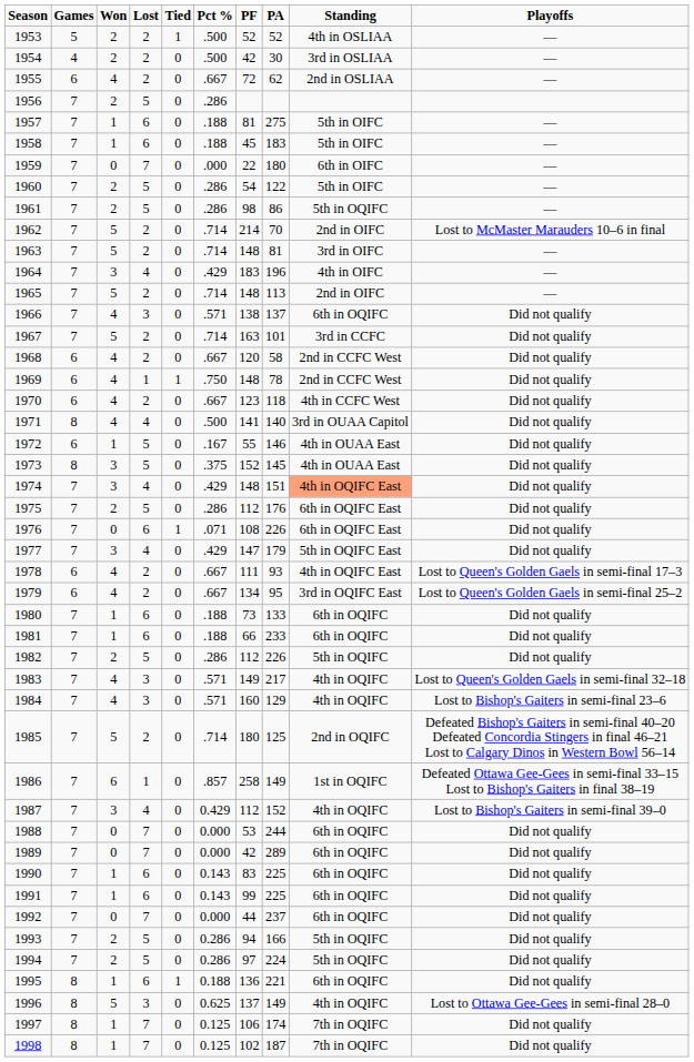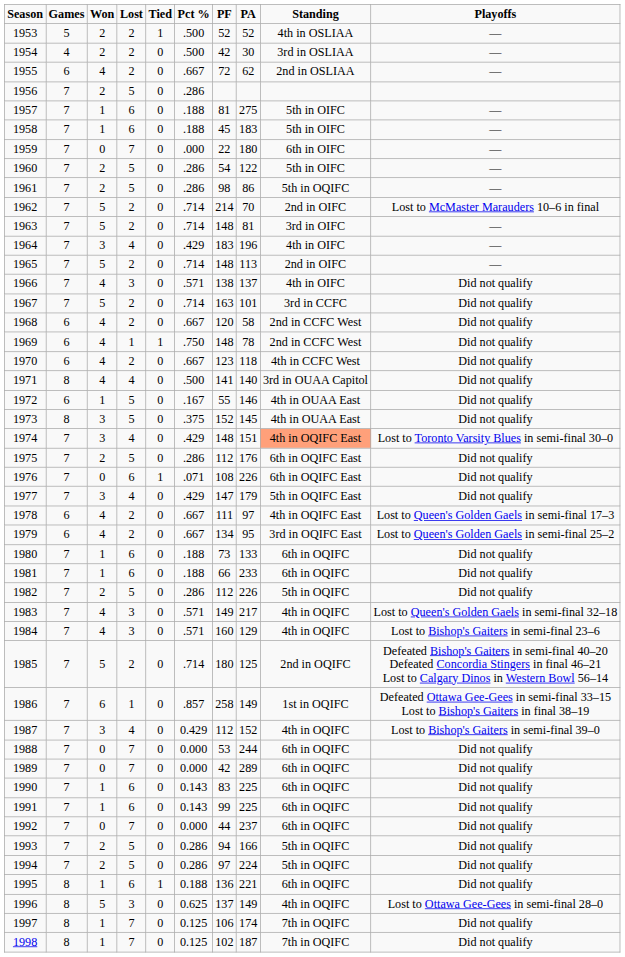 <table class="wikitable" style="text-align:center">
 <tr>
 <td><strong>Season</strong></td>
 <td><strong>Games</strong></td>
 <td><strong>Won</strong></td>
 <td><strong>Lost</strong></td>
 <td><strong>Tied</strong></td>
 <td><strong>Pct %</strong></td>
 <td><strong>PF</strong></td>
 <td><strong>PA</strong></td>
 <td><strong>Standing</strong></td>
 <td><strong>Playoffs</strong></td>
 </tr>
 <tr>
 <td>1953</td>
 <td>5</td>
 <td>2</td>
 <td>2</td>
 <td>1</td>
 <td>.500</td>
 <td>52</td>
 <td>52</td>
 <td>4th in OSLIAA</td>
 <td>—</td>
 </tr>
 <tr>
 <td>1954</td>
 <td>4</td>
 <td>2</td>
 <td>2</td>
 <td>0</td>
 <td>.500</td>
 <td>42</td>
 <td>30</td>
 <td>3rd in OSLIAA</td>
 <td>—</td>
 </tr>
 <tr>
 <td>1955</td>
 <td>6</td>
 <td>4</td>
 <td>2</td>
 <td>0</td>
 <td>.667</td>
 <td>72</td>
 <td>62</td>
 <td>2nd in OSLIAA</td>
 <td>—</td>
 </tr>
 <tr>
 <td>1956</td>
 <td>7</td>
 <td>2</td>
 <td>5</td>
 <td>0</td>
 <td>.286</td>
 <td></td>
 <td></td>
 <td></td>
 <td></td>
 </tr>
 <tr>
 <td>1957</td>
 <td>7</td>
 <td>1</td>
 <td>6</td>
 <td>0</td>
 <td>.188</td>
 <td>81</td>
 <td>275</td>
 <td>5th in OIFC</td>
 <td>—</td>
 </tr>
 <tr>
 <td>1958</td>
 <td>7</td>
 <td>1</td>
 <td>6</td>
 <td>0</td>
 <td>.188</td>
 <td>45</td>
 <td>183</td>
 <td>5th in OIFC</td>
 <td>—</td>
 </tr>
 <tr>
 <td>1959</td>
 <td>7</td>
 <td>0</td>
 <td>7</td>
 <td>0</td>
 <td>.000</td>
 <td>22</td>
 <td>180</td>
 <td>6th in OIFC</td>
 <td>—</td>
 </tr>
 <tr>
 <td>1960</td>
 <td>7</td>
 <td>2</td>
 <td>5</td>
 <td>0</td>
 <td>.286</td>
 <td>54</td>
 <td>122</td>
 <td>5th in OIFC</td>
 <td>—</td>
 </tr>
 <tr>
 <td>1961</td>
 <td>7</td>
 <td>2</td>
 <td>5</td>
 <td>0</td>
 <td>.286</td>
 <td>98</td>
 <td>86</td>
 <td>5th in OQIFC</td>
 <td>—</td>
 </tr>
 <tr>
 <td>1962</td>
 <td>7</td>
 <td>5</td>
 <td>2</td>
 <td>0</td>
 <td>.714</td>
 <td>214</td>
 <td>70</td>
 <td>2nd in OIFC</td>
 <td>Lost to <a href='#'>McMaster Marauders</a> 10–6 in final</td>
 </tr>
 <tr>
 <td>1963</td>
 <td>7</td>
 <td>5</td>
 <td>2</td>
 <td>0</td>
 <td>.714</td>
 <td>148</td>
 <td>81</td>
 <td>3rd in OIFC</td>
 <td>—</td>
 </tr>
 <tr>
 <td>1964</td>
 <td>7</td>
 <td>3</td>
 <td>4</td>
 <td>0</td>
 <td>.429</td>
 <td>183</td>
 <td>196</td>
 <td>4th in OIFC</td>
 <td>—</td>
 </tr>
 <tr>
 <td>1965</td>
 <td>7</td>
 <td>5</td>
 <td>2</td>
 <td>0</td>
 <td>.714</td>
 <td>148</td>
 <td>113</td>
 <td>2nd in OIFC</td>
 <td>—</td>
 </tr>
 <tr>
 <td>1966</td>
 <td>7</td>
 <td>4</td>
 <td>3</td>
 <td>0</td>
 <td>.571</td>
 <td>138</td>
 <td>137</td>
-<td>6th in OQIFC</td>
+<td>4th in OIFC</td>
 <td>Did not qualify</td>
 </tr>
 <tr>
 <td>1967</td>
 <td>7</td>
 <td>5</td>
 <td>2</td>
 <td>0</td>
 <td>.714</td>
 <td>163</td>
 <td>101</td>
 <td>3rd in CCFC</td>
 <td>Did not qualify</td>
 </tr>
 <tr>
 <td>1968</td>
 <td>6</td>
 <td>4</td>
 <td>2</td>
 <td>0</td>
 <td>.667</td>
 <td>120</td>
 <td>58</td>
 <td>2nd in CCFC West</td>
 <td>Did not qualify</td>
 </tr>
 <tr>
 <td>1969</td>
 <td>6</td>
 <td>4</td>
 <td>1</td>
 <td>1</td>
 <td>.750</td>
 <td>148</td>
 <td>78</td>
 <td>2nd in CCFC West</td>
 <td>Did not qualify</td>
 </tr>
 <tr>
 <td>1970</td>
 <td>6</td>
 <td>4</td>
 <td>2</td>
 <td>0</td>
 <td>.667</td>
 <td>123</td>
 <td>118</td>
 <td>4th in CCFC West</td>
 <td>Did not qualify</td>
 </tr>
 <tr>
 <td>1971</td>
 <td>8</td>
 <td>4</td>
 <td>4</td>
 <td>0</td>
 <td>.500</td>
 <td>141</td>
 <td>140</td>
 <td>3rd in OUAA Capitol</td>
 <td>Did not qualify</td>
 </tr>
 <tr>
 <td>1972</td>
 <td>6</td>
 <td>1</td>
 <td>5</td>
 <td>0</td>
 <td>.167</td>
 <td>55</td>
 <td>146</td>
 <td>4th in OUAA East</td>
 <td>Did not qualify</td>
 </tr>
 <tr>
 <td>1973</td>
 <td>8</td>
 <td>3</td>
 <td>5</td>
 <td>0</td>
 <td>.375</td>
 <td>152</td>
 <td>145</td>
 <td>4th in OUAA East</td>
 <td>Did not qualify</td>
 </tr>
 <tr>
 <td>1974</td>
 <td>7</td>
 <td>3</td>
 <td>4</td>
 <td>0</td>
 <td>.429</td>
 <td>148</td>
 <td>151</td>
 <td style="background: lightsalmon;">4th in OQIFC East</td>
-<td>Did not qualify</td>
+<td>Lost to <a href='#'>Toronto Varsity Blues</a> in semi-final 30–0</td>
 </tr>
 <tr>
 <td>1975</td>
 <td>7</td>
 <td>2</td>
 <td>5</td>
 <td>0</td>
 <td>.286</td>
 <td>112</td>
 <td>176</td>
 <td>6th in OQIFC East</td>
 <td>Did not qualify</td>
 </tr>
 <tr>
 <td>1976</td>
 <td>7</td>
 <td>0</td>
 <td>6</td>
 <td>1</td>
 <td>.071</td>
 <td>108</td>
 <td>226</td>
 <td>6th in OQIFC East</td>
 <td>Did not qualify</td>
 </tr>
 <tr>
 <td>1977</td>
 <td>7</td>
 <td>3</td>
 <td>4</td>
 <td>0</td>
 <td>.429</td>
 <td>147</td>
 <td>179</td>
 <td>5th in OQIFC East</td>
 <td>Did not qualify</td>
 </tr>
 <tr>
 <td>1978</td>
 <td>6</td>
 <td>4</td>
 <td>2</td>
 <td>0</td>
 <td>.667</td>
 <td>111</td>
-<td>93</td>
+<td>97</td>
 <td>4th in OQIFC East</td>
 <td>Lost to <a href='#'>Queen's Golden Gaels</a> in semi-final 17–3</td>
 </tr>
 <tr>
 <td>1979</td>
 <td>6</td>
 <td>4</td>
 <td>2</td>
 <td>0</td>
 <td>.667</td>
 <td>134</td>
 <td>95</td>
 <td>3rd in OQIFC East</td>
 <td>Lost to <a href='#'>Queen's Golden Gaels</a> in semi-final 25–2</td>
 </tr>
 <tr align="center">
 <td>1980</td>
 <td>7</td>
 <td>1</td>
 <td>6</td>
 <td>0</td>
 <td>.188</td>
 <td>73</td>
 <td>133</td>
 <td>6th in OQIFC</td>
 <td>Did not qualify</td>
 </tr>
 <tr align="center">
 <td>1981</td>
 <td>7</td>
 <td>1</td>
 <td>6</td>
 <td>0</td>
 <td>.188</td>
 <td>66</td>
 <td>233</td>
 <td>6th in OQIFC</td>
 <td>Did not qualify</td>
 </tr>
 <tr align="center">
 <td>1982</td>
 <td>7</td>
 <td>2</td>
 <td>5</td>
 <td>0</td>
 <td>.286</td>
 <td>112</td>
 <td>226</td>
 <td>5th in OQIFC</td>
 <td>Did not qualify</td>
 </tr>
 <tr align="center">
 <td>1983</td>
 <td>7</td>
 <td>4</td>
 <td>3</td>
 <td>0</td>
 <td>.571</td>
 <td>149</td>
 <td>217</td>
 <td>4th in OQIFC</td>
 <td>Lost to <a href='#'>Queen's Golden Gaels</a> in semi-final 32–18</td>
 </tr>
 <tr align="center">
 <td>1984</td>
 <td>7</td>
 <td>4</td>
 <td>3</td>
 <td>0</td>
 <td>.571</td>
 <td>160</td>
 <td>129</td>
 <td>4th in OQIFC</td>
 <td>Lost to <a href='#'>Bishop's Gaiters</a> in semi-final 23–6</td>
 </tr>
 <tr align="center">
 <td>1985</td>
 <td>7</td>
 <td>5</td>
 <td>2</td>
 <td>0</td>
 <td>.714</td>
 <td>180</td>
 <td>125</td>
 <td>2nd in OQIFC</td>
 <td>Defeated <a href='#'>Bishop's Gaiters</a> in semi-final 40–20 <br> Defeated <a href='#'>Concordia Stingers</a> in final 46–21 <br> Lost to <a href='#'>Calgary Dinos</a> in <a href='#'>Western Bowl</a> 56–14</td>
 </tr>
 <tr align="center">
 <td>1986</td>
 <td>7</td>
 <td>6</td>
 <td>1</td>
 <td>0</td>
 <td>.857</td>
 <td>258</td>
 <td>149</td>
 <td>1st in OQIFC</td>
 <td>Defeated <a href='#'>Ottawa Gee-Gees</a> in semi-final 33–15 <br> Lost to <a href='#'>Bishop's Gaiters</a> in final 38–19</td>
 </tr>
 <tr align="center">
 <td>1987</td>
 <td>7</td>
 <td>3</td>
 <td>4</td>
 <td>0</td>
 <td>0.429</td>
 <td>112</td>
 <td>152</td>
 <td>4th in OQIFC</td>
 <td>Lost to <a href='#'>Bishop's Gaiters</a> in semi-final 39–0</td>
 </tr>
 <tr align="center">
 <td>1988</td>
 <td>7</td>
 <td>0</td>
 <td>7</td>
 <td>0</td>
 <td>0.000</td>
 <td>53</td>
 <td>244</td>
 <td>6th in OQIFC</td>
 <td>Did not qualify</td>
 </tr>
 <tr align="center">
 <td>1989</td>
 <td>7</td>
 <td>0</td>
 <td>7</td>
 <td>0</td>
 <td>0.000</td>
 <td>42</td>
 <td>289</td>
 <td>6th in OQIFC</td>
 <td>Did not qualify</td>
 </tr>
 <tr align="center">
 <td>1990</td>
 <td>7</td>
 <td>1</td>
 <td>6</td>
 <td>0</td>
 <td>0.143</td>
 <td>83</td>
 <td>225</td>
 <td>6th in OQIFC</td>
 <td>Did not qualify</td>
 </tr>
 <tr align="center">
 <td>1991</td>
 <td>7</td>
 <td>1</td>
 <td>6</td>
 <td>0</td>
 <td>0.143</td>
 <td>99</td>
 <td>225</td>
 <td>6th in OQIFC</td>
 <td>Did not qualify</td>
 </tr>
 <tr align="center">
 <td>1992</td>
 <td>7</td>
 <td>0</td>
 <td>7</td>
 <td>0</td>
 <td>0.000</td>
 <td>44</td>
 <td>237</td>
 <td>6th in OQIFC</td>
 <td>Did not qualify</td>
 </tr>
 <tr align="center">
 <td>1993</td>
 <td>7</td>
 <td>2</td>
 <td>5</td>
 <td>0</td>
 <td>0.286</td>
 <td>94</td>
 <td>166</td>
 <td>5th in OQIFC</td>
 <td>Did not qualify</td>
 </tr>
 <tr align="center">
 <td>1994</td>
 <td>7</td>
 <td>2</td>
 <td>5</td>
 <td>0</td>
 <td>0.286</td>
 <td>97</td>
 <td>224</td>
 <td>5th in OQIFC</td>
 <td>Did not qualify</td>
 </tr>
 <tr align="center">
 <td>1995</td>
 <td>8</td>
 <td>1</td>
 <td>6</td>
 <td>1</td>
 <td>0.188</td>
 <td>136</td>
 <td>221</td>
 <td>6th in OQIFC</td>
 <td>Did not qualify</td>
 </tr>
 <tr align="center">
 <td>1996</td>
 <td>8</td>
 <td>5</td>
 <td>3</td>
 <td>0</td>
 <td>0.625</td>
 <td>137</td>
 <td>149</td>
 <td>4th in OQIFC</td>
 <td>Lost to <a href='#'>Ottawa Gee-Gees</a> in semi-final 28–0</td>
 </tr>
 <tr align="center">
 <td>1997</td>
 <td>8</td>
 <td>1</td>
 <td>7</td>
 <td>0</td>
 <td>0.125</td>
 <td>106</td>
 <td>174</td>
 <td>7th in OQIFC</td>
 <td>Did not qualify</td>
 </tr>
 <tr align="center">
 <td><a href='#'>1998</a></td>
 <td>8</td>
 <td>1</td>
 <td>7</td>
 <td>0</td>
 <td>0.125</td>
 <td>102</td>
 <td>187</td>
 <td>7th in OQIFC</td>
 <td>Did not qualify</td>
 </tr>
 </table>
